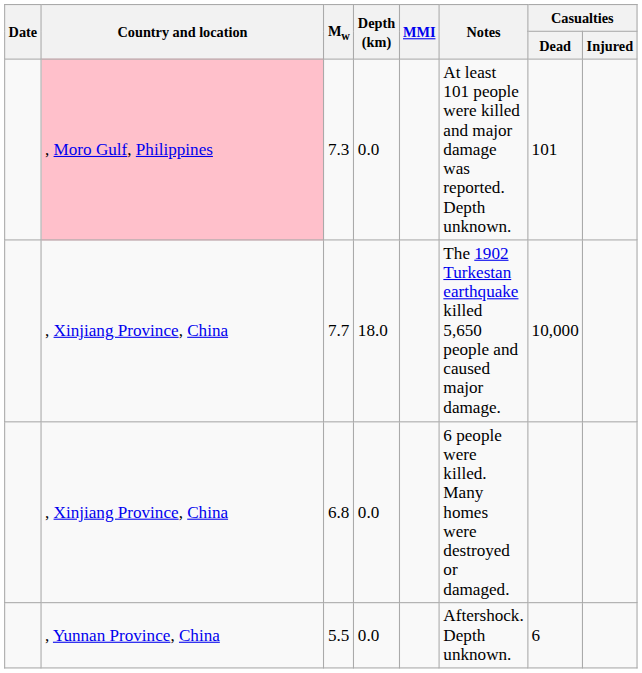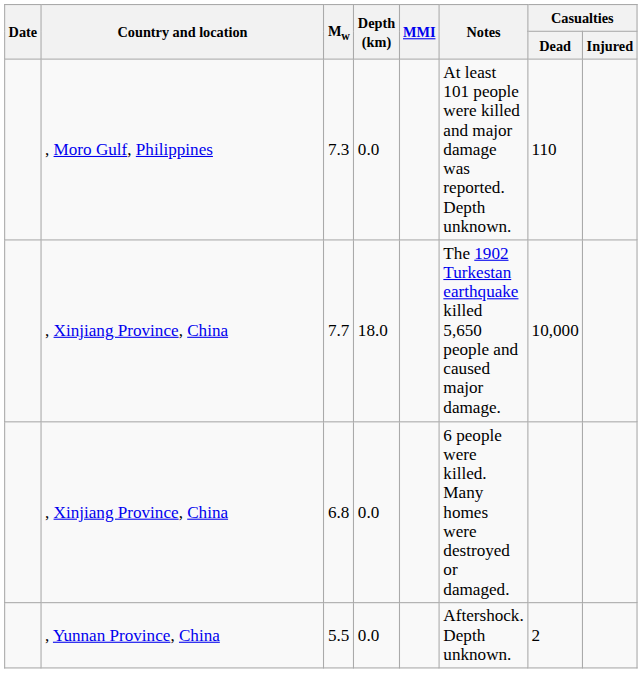 <table class="wikitable sortable sort-under" style="border:1px black; margin-left:1em;">
 <tr>
 <th rowspan="2"><small>Date</small></th>
 <th rowspan="2" style="width: 310px"><small>Country and location</small></th>
 <th rowspan="2"><small>M<sub>w</sub></small></th>
 <th rowspan="2"><small>Depth (km)</small></th>
 <th rowspan="2"><small><a href='#'>MMI</a></small></th>
 <th rowspan="2" class="unsortable"><small>Notes</small></th>
 <th colspan="2"><small>Casualties</small></th>
 </tr>
 <tr>
 <th><small>Dead</small></th>
 <th><small>Injured</small></th>
 </tr>
 <tr>
 <td></td>
-<td style="background: pink;">, <a href='#'>Moro Gulf</a>, <a href='#'>Philippines</a></td>
+<td>, <a href='#'>Moro Gulf</a>, <a href='#'>Philippines</a></td>
 <td>7.3</td>
 <td>0.0</td>
 <td></td>
 <td>At least 101 people were killed and major damage was reported. Depth unknown.</td>
-<td>101</td>
+<td>110</td>
 <td></td>
 </tr>
 <tr>
 <td></td>
 <td>, <a href='#'>Xinjiang Province</a>, <a href='#'>China</a></td>
 <td>7.7</td>
 <td>18.0</td>
 <td></td>
 <td>The <a href='#'>1902 Turkestan earthquake</a> killed 5,650 people and caused major damage.</td>
 <td>10,000</td>
 <td></td>
 </tr>
 <tr>
 <td></td>
 <td>, <a href='#'>Xinjiang Province</a>, <a href='#'>China</a></td>
 <td>6.8</td>
 <td>0.0</td>
 <td></td>
 <td>6 people were killed. Many homes were destroyed or damaged.</td>
 <td></td>
 <td></td>
 </tr>
 <tr>
 <td></td>
 <td>, <a href='#'>Yunnan Province</a>, <a href='#'>China</a></td>
 <td>5.5</td>
 <td>0.0</td>
 <td></td>
 <td>Aftershock. Depth unknown.</td>
-<td>6</td>
+<td>2</td>
 <td></td>
 </tr>
 </table>
